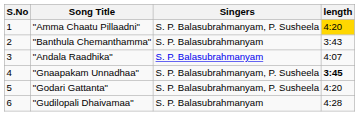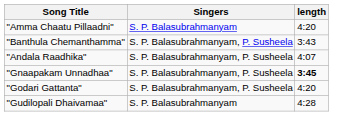 <table class="wikitable">
 <tr>
-<th>S.No</th>
 <th>Song Title</th>
 <th>Singers</th>
 <th>length</th>
 </tr>
 <tr>
-<td>1</td>
 <td>"Amma Chaatu Pillaadni"</td>
-<td>S. P. Balasubrahmanyam, P. Susheela</td>
-<td style="background: gold;">4:20</td>
+<td><a href='#'>S. P. Balasubrahmanyam</a></td>
+<td>4:20</td>
 </tr>
 <tr>
-<td>2</td>
 <td>"Banthula Chemanthamma"</td>
-<td>S. P. Balasubrahmanyam</td>
+<td>S. P. Balasubrahmanyam, <a href='#'>P. Susheela</a></td>
 <td>3:43</td>
 </tr>
 <tr>
-<td>3</td>
 <td>"Andala Raadhika"</td>
-<td><a href='#'>S. P. Balasubrahmanyam</a></td>
+<td>S. P. Balasubrahmanyam, P. Susheela</td>
 <td>4:07</td>
 </tr>
 <tr>
-<td>4</td>
 <td>"Gnaapakam Unnadhaa"</td>
 <td>S. P. Balasubrahmanyam, P. Susheela</td>
 <td><strong>3:45</strong></td>
 </tr>
 <tr>
-<td>5</td>
 <td>"Godari Gattanta"</td>
 <td>S. P. Balasubrahmanyam, P. Susheela</td>
 <td>4:20</td>
 </tr>
 <tr>
-<td>6</td>
 <td>"Gudilopali Dhaivamaa"</td>
 <td>S. P. Balasubrahmanyam</td>
 <td>4:28</td>
 </tr>
 </table>
